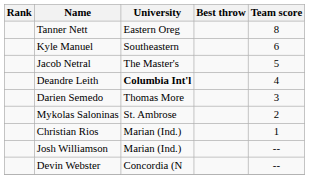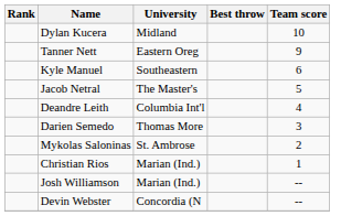 <table class="wikitable sortable" style="text-align:center">
 <tr>
 <th>Rank</th>
 <th>Name</th>
 <th>University</th>
 <th>Best throw</th>
 <th>Team score</th>
 </tr>
 <tr>
 <td></td>
+<td align=left>Dylan Kucera</td>
+<td align="left">Midland</td>
+<td><strong></strong></td>
+<td>10</td>
+</tr>
+<tr>
+<td></td>
 <td align=left>Tanner Nett</td>
 <td align="left">Eastern Oreg</td>
 <td><strong></strong></td>
-<td>8</td>
+<td>9</td>
 </tr>
 <tr>
 <td></td>
 <td align=left>Kyle Manuel</td>
 <td align="left">Southeastern</td>
 <td><strong></strong></td>
 <td>6</td>
 </tr>
 <tr>
 <td></td>
 <td align=left>Jacob Netral</td>
 <td align="left">The Master's</td>
 <td><strong></strong></td>
 <td>5</td>
 </tr>
 <tr>
 <td></td>
 <td align=left>Deandre Leith</td>
-<td align="left"><strong>Columbia Int'l</strong></td>
+<td align="left">Columbia Int'l</td>
 <td><strong></strong></td>
 <td>4</td>
 </tr>
 <tr>
 <td></td>
 <td align=left>Darien Semedo</td>
 <td align="left">Thomas More</td>
 <td><strong></strong></td>
 <td>3</td>
 </tr>
 <tr>
 <td></td>
 <td align=left>Mykolas Saloninas</td>
 <td align="left">St. Ambrose</td>
 <td><strong></strong></td>
 <td>2</td>
 </tr>
 <tr>
 <td></td>
 <td align=left>Christian Rios</td>
 <td align="left">Marian (Ind.)</td>
 <td><strong></strong></td>
 <td>1</td>
 </tr>
 <tr>
 <td></td>
 <td align=left>Josh Williamson</td>
 <td align="left">Marian (Ind.)</td>
 <td><strong></strong></td>
 <td>--</td>
 </tr>
 <tr>
 <td></td>
 <td align=left>Devin Webster</td>
 <td align="left">Concordia (N</td>
 <td><strong></strong></td>
 <td>--</td>
 </tr>
 <tr>
 </tr>
 </table>
